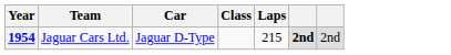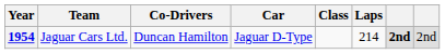 <table class="wikitable" style="text-align:center; font-size:90%">
 <tr>
 <th>Year</th>
 <th>Team</th>
+<th>Co-Drivers</th>
 <th>Car</th>
 <th>Class</th>
 <th>Laps</th>
 <th></th>
 <th></th>
 </tr>
 <tr>
 <th><a href='#'>1954</a></th>
 <td align="left"> <a href='#'>Jaguar Cars Ltd.</a></td>
+<td align="left"> <a href='#'>Duncan Hamilton</a></td>
 <td align="left"><a href='#'>Jaguar D-Type</a></td>
 <td></td>
-<td>215</td>
+<td>214</td>
 <td style="background:#dfdfdf;"><strong>2nd</strong></td>
 <td style="background:#dfdfdf;">2nd</td>
 </tr>
 </table>
